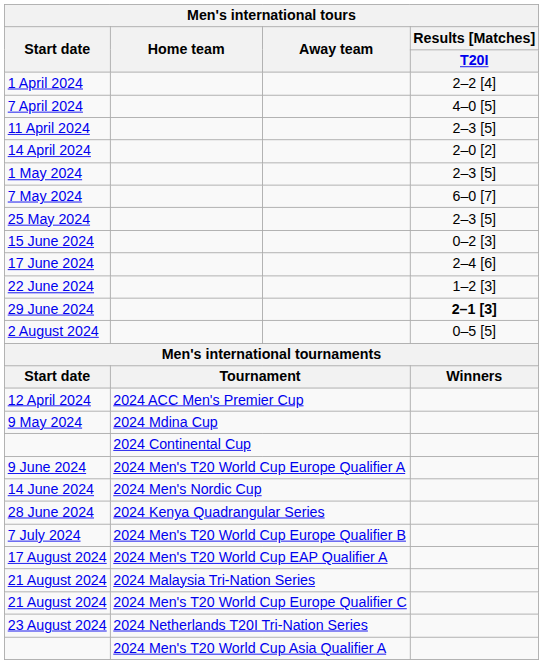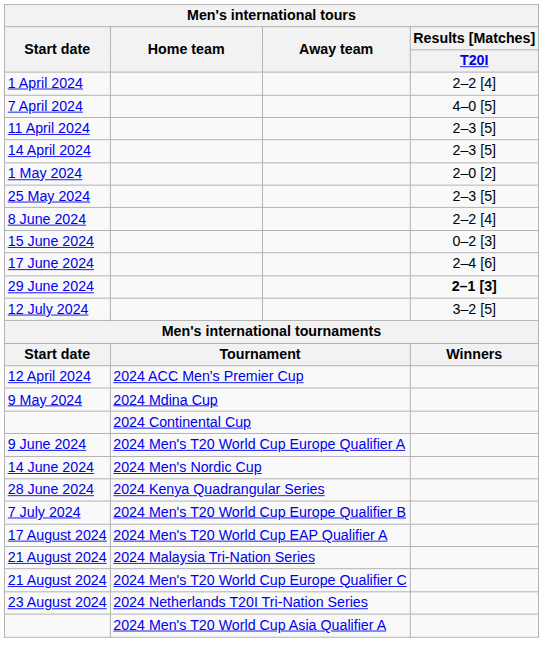 <table class="wikitable" style="text-align:center;">
 <tr>
 <th colspan="4">Men's international tours</th>
 </tr>
 <tr>
 <th rowspan=2>Start date</th>
 <th rowspan=2>Home team</th>
 <th rowspan=2>Away team</th>
 <th>Results [Matches]</th>
 </tr>
 <tr>
 <th><a href='#'>T20I</a></th>
 </tr>
 <tr>
 <td style="text-align:left"><a href='#'>1 April 2024</a></td>
 <td style="text-align:left"></td>
 <td style="text-align:left"></td>
 <td>2–2 [4]</td>
 </tr>
 <tr>
 <td style="text-align:left"><a href='#'>7 April 2024</a></td>
 <td style="text-align:left"></td>
 <td style="text-align:left"></td>
 <td>4–0 [5]</td>
 </tr>
 <tr>
 <td style="text-align:left"><a href='#'>11 April 2024</a></td>
 <td style="text-align:left"></td>
 <td style="text-align:left"></td>
 <td>2–3 [5]</td>
 </tr>
 <tr>
 <td style="text-align:left"><a href='#'>14 April 2024</a></td>
 <td style="text-align:left"></td>
 <td style="text-align:left"></td>
-<td>2–0 [2]</td>
+<td>2–3 [5]</td>
 </tr>
 <tr>
 <td style="text-align:left"><a href='#'>1 May 2024</a></td>
 <td style="text-align:left"></td>
 <td style="text-align:left"></td>
-<td>2–3 [5]</td>
-</tr>
-<tr>
-<td style="text-align:left"><a href='#'>7 May 2024</a></td>
-<td style="text-align:left"></td>
-<td style="text-align:left"></td>
-<td>6–0 [7]</td>
+<td>2–0 [2]</td>
 </tr>
 <tr>
 <td style="text-align:left"><a href='#'>25 May 2024</a></td>
 <td style="text-align:left"></td>
 <td style="text-align:left"></td>
 <td>2–3 [5]</td>
+</tr>
+<tr>
+<td style="text-align:left"><a href='#'>8 June 2024</a></td>
+<td style="text-align:left"></td>
+<td style="text-align:left"></td>
+<td>2–2 [4]</td>
 </tr>
 <tr>
 <td style="text-align:left"><a href='#'>15 June 2024</a></td>
 <td style="text-align:left"></td>
 <td style="text-align:left"></td>
 <td>0–2 [3]</td>
 </tr>
 <tr>
 <td style="text-align:left"><a href='#'>17 June 2024</a></td>
 <td style="text-align:left"></td>
 <td style="text-align:left"></td>
 <td>2–4 [6]</td>
 </tr>
 <tr>
-<td style="text-align:left"><a href='#'>22 June 2024</a></td>
-<td style="text-align:left"></td>
-<td style="text-align:left"></td>
-<td>1–2 [3]</td>
-</tr>
-<tr>
 <td style="text-align:left"><a href='#'>29 June 2024</a></td>
 <td style="text-align:left"></td>
 <td style="text-align:left"></td>
 <td><strong>2–1 [3]</strong></td>
 </tr>
 <tr>
-<td style="text-align:left"><a href='#'>2 August 2024</a></td>
+<td style="text-align:left"><a href='#'>12 July 2024</a></td>
 <td style="text-align:left"></td>
 <td style="text-align:left"></td>
-<td>0–5 [5]</td>
+<td>3–2 [5]</td>
 </tr>
 <tr>
 <th colspan="4">Men's international tournaments</th>
 </tr>
 <tr>
 <th>Start date</th>
 <th colspan=2>Tournament</th>
 <th>Winners</th>
 </tr>
 <tr>
 <td style="text-align:left"><a href='#'>12 April 2024</a></td>
 <td style="text-align:left" colspan=2> <a href='#'>2024 ACC Men's Premier Cup</a></td>
 <td style="text-align:left"></td>
 </tr>
 <tr>
 <td style="text-align:left"><a href='#'>9 May 2024</a></td>
 <td style="text-align:left" colspan=2> <a href='#'>2024 Mdina Cup</a></td>
 <td style="text-align:left"></td>
 </tr>
 <tr>
 <td style="text-align:left"><a href='#'></a></td>
 <td style="text-align:left" colspan=2> <a href='#'>2024 Continental Cup</a></td>
 <td style="text-align:left"></td>
 </tr>
 <tr>
 <td style="text-align:left"><a href='#'>9 June 2024</a></td>
 <td colspan="2" style="text-align:left"> <a href='#'>2024 Men's T20 World Cup Europe Qualifier A</a></td>
 <td style="text-align:left"></td>
 </tr>
 <tr>
 <td style="text-align:left"><a href='#'>14 June 2024</a></td>
 <td colspan="2" style="text-align:left"> <a href='#'>2024 Men's Nordic Cup</a></td>
 <td style="text-align:left"></td>
 </tr>
 <tr>
 <td style="text-align:left"><a href='#'>28 June 2024</a></td>
 <td colspan="2" style="text-align:left"> <a href='#'>2024 Kenya Quadrangular Series</a></td>
 <td style="text-align:left"></td>
 </tr>
 <tr>
 <td style="text-align:left"><a href='#'>7 July 2024</a></td>
 <td colspan="2" style="text-align:left"> <a href='#'>2024 Men's T20 World Cup Europe Qualifier B</a></td>
 <td style="text-align:left"></td>
 </tr>
 <tr>
 <td style="text-align:left"><a href='#'>17 August 2024</a></td>
 <td colspan="2" style="text-align:left"> <a href='#'>2024 Men's T20 World Cup EAP Qualifier A</a></td>
 <td style="text-align:left"></td>
 </tr>
 <tr>
 <td style="text-align:left"><a href='#'>21 August 2024</a></td>
 <td colspan="2" style="text-align:left"> <a href='#'>2024 Malaysia Tri-Nation Series</a></td>
 <td style="text-align:left"></td>
 </tr>
 <tr>
 <td style="text-align:left"><a href='#'>21 August 2024</a></td>
 <td colspan="2" style="text-align:left"> <a href='#'>2024 Men's T20 World Cup Europe Qualifier C</a></td>
 <td style="text-align:left"></td>
 </tr>
 <tr>
 <td style="text-align:left"><a href='#'>23 August 2024</a></td>
 <td colspan="2" style="text-align:left"> <a href='#'>2024 Netherlands T20I Tri-Nation Series</a></td>
 <td style="text-align:left"></td>
 </tr>
 <tr>
 <td style="text-align:left"></td>
 <td colspan="2" style="text-align:left"> <a href='#'>2024 Men's T20 World Cup Asia Qualifier A</a></td>
 <td style="text-align:left"></td>
 </tr>
 </table>
